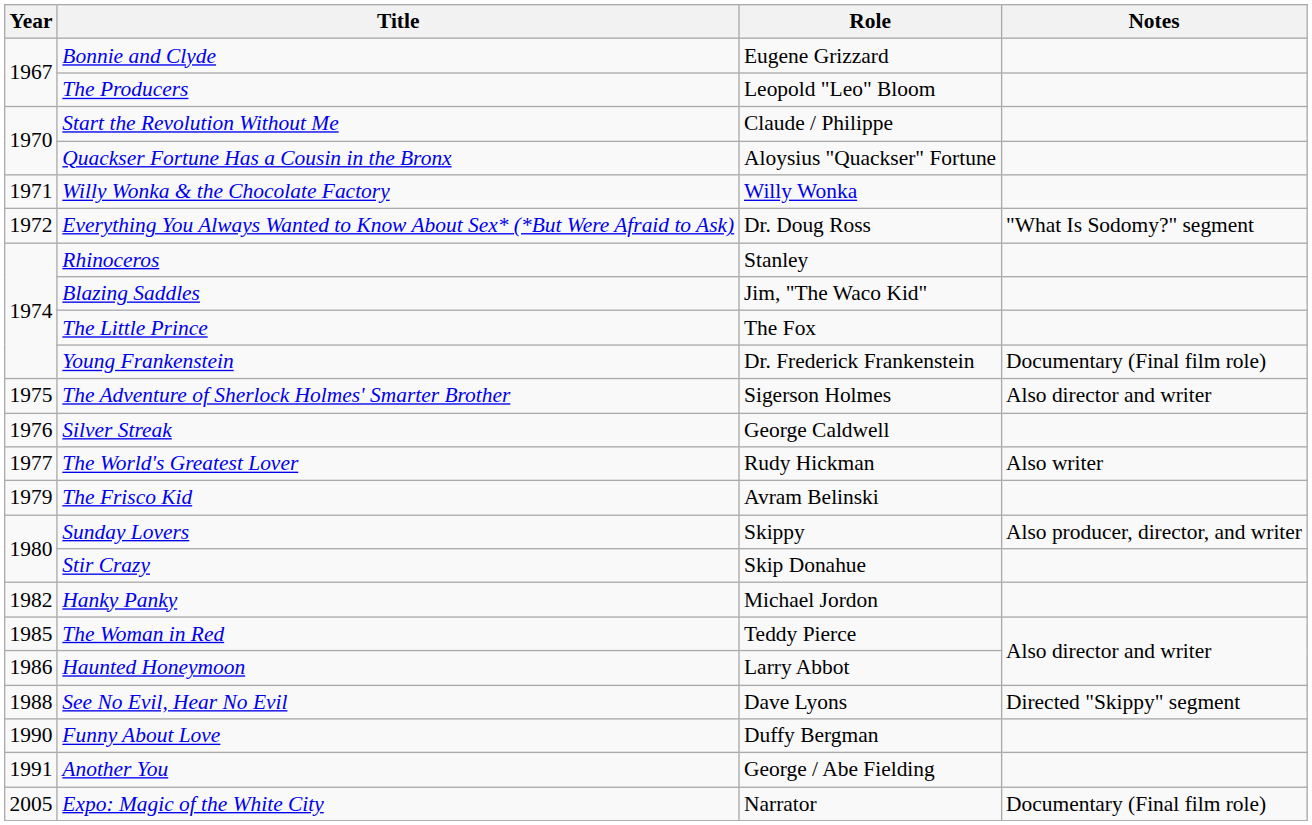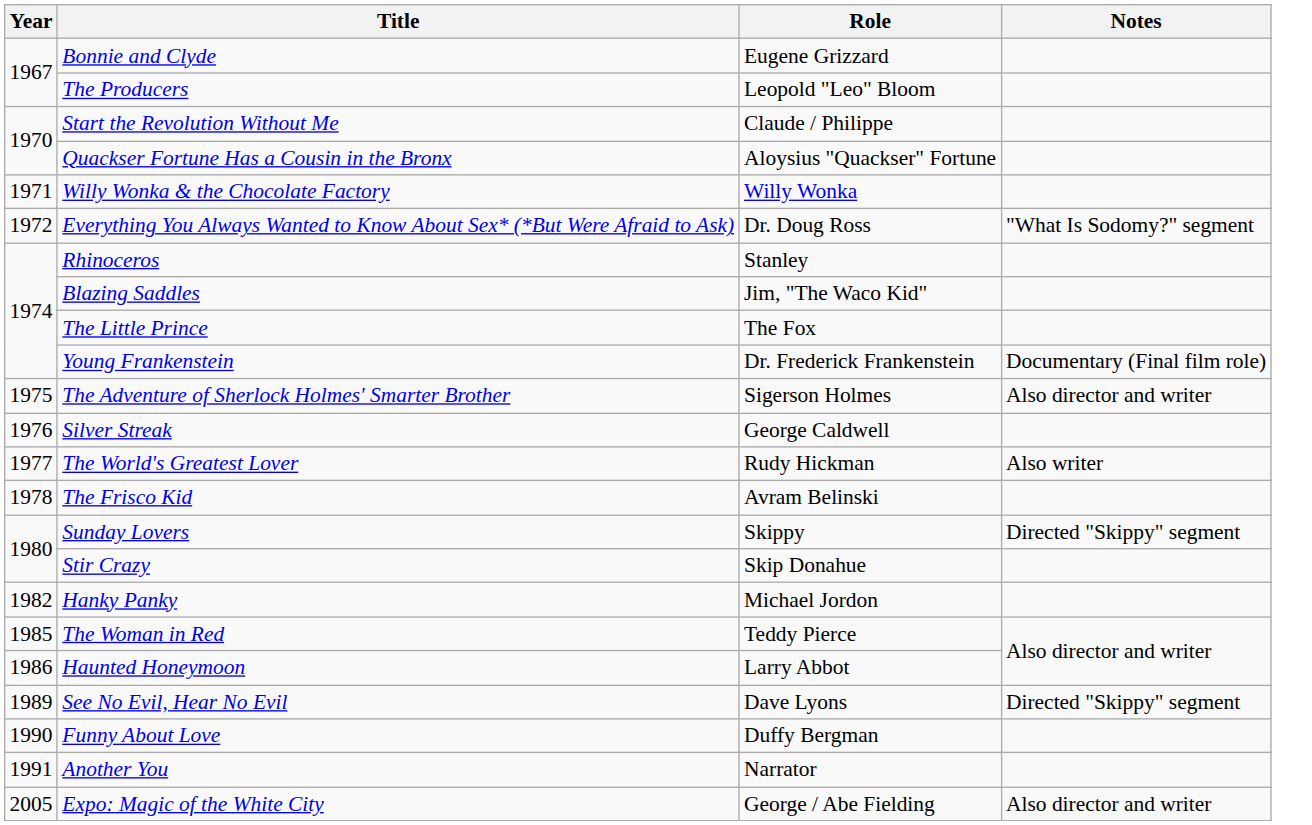 <table class="wikitable sortable">
 <tr>
 <th>Year</th>
 <th>Title</th>
 <th>Role</th>
 <th class="unsortable">Notes</th>
 </tr>
 <tr>
 <td rowspan="2">1967</td>
 <td><em><a href='#'>Bonnie and Clyde</a></em></td>
 <td>Eugene Grizzard</td>
 <td></td>
 </tr>
 <tr>
 <td><em><a href='#'>The Producers</a></em></td>
 <td>Leopold "Leo" Bloom</td>
 <td></td>
 </tr>
 <tr>
 <td rowspan="2">1970</td>
 <td><em><a href='#'>Start the Revolution Without Me</a></em></td>
 <td>Claude / Philippe</td>
 <td></td>
 </tr>
 <tr>
 <td><em><a href='#'>Quackser Fortune Has a Cousin in the Bronx</a></em></td>
 <td>Aloysius "Quackser" Fortune</td>
 <td></td>
 </tr>
 <tr>
 <td>1971</td>
 <td><em><a href='#'>Willy Wonka & the Chocolate Factory</a></em></td>
 <td><a href='#'>Willy Wonka</a></td>
 <td></td>
 </tr>
 <tr>
 <td>1972</td>
 <td><em><a href='#'>Everything You Always Wanted to Know About Sex* (*But Were Afraid to Ask)</a></em></td>
 <td>Dr. Doug Ross</td>
 <td>"What Is Sodomy?" segment</td>
 </tr>
 <tr>
 <td rowspan="4">1974</td>
 <td><em><a href='#'>Rhinoceros</a></em></td>
 <td>Stanley</td>
 <td></td>
 </tr>
 <tr>
 <td><em><a href='#'>Blazing Saddles</a></em></td>
 <td>Jim, "The Waco Kid"</td>
 <td></td>
 </tr>
 <tr>
 <td><em><a href='#'>The Little Prince</a></em></td>
 <td>The Fox</td>
 <td></td>
 </tr>
 <tr>
 <td><em><a href='#'>Young Frankenstein</a></em></td>
 <td>Dr. Frederick Frankenstein</td>
 <td>Documentary (Final film role)</td>
 </tr>
 <tr>
 <td>1975</td>
 <td><em><a href='#'>The Adventure of Sherlock Holmes' Smarter Brother</a></em></td>
 <td>Sigerson Holmes</td>
 <td>Also director and writer</td>
 </tr>
 <tr>
 <td>1976</td>
 <td><em><a href='#'>Silver Streak</a></em></td>
 <td>George Caldwell</td>
 <td></td>
 </tr>
 <tr>
 <td>1977</td>
 <td><em><a href='#'>The World's Greatest Lover</a></em></td>
 <td>Rudy Hickman</td>
 <td>Also writer</td>
 </tr>
 <tr>
-<td>1979</td>
+<td>1978</td>
 <td><em><a href='#'>The Frisco Kid</a></em></td>
 <td>Avram Belinski</td>
 <td></td>
 </tr>
 <tr>
 <td rowspan="2">1980</td>
 <td><em><a href='#'>Sunday Lovers</a></em></td>
 <td>Skippy</td>
-<td>Also producer, director, and writer</td>
+<td>Directed "Skippy" segment</td>
 </tr>
 <tr>
 <td><em><a href='#'>Stir Crazy</a></em></td>
 <td>Skip Donahue</td>
 <td></td>
 </tr>
 <tr>
 <td>1982</td>
 <td><em><a href='#'>Hanky Panky</a></em></td>
 <td>Michael Jordon</td>
 <td></td>
 </tr>
 <tr>
 <td>1985</td>
 <td><em><a href='#'>The Woman in Red</a></em></td>
 <td>Teddy Pierce</td>
 <td rowspan="2">Also director and writer</td>
 </tr>
 <tr>
 <td>1986</td>
 <td><em><a href='#'>Haunted Honeymoon</a></em></td>
 <td>Larry Abbot</td>
 </tr>
 <tr>
-<td>1988</td>
+<td>1989</td>
 <td><em><a href='#'>See No Evil, Hear No Evil</a></em></td>
 <td>Dave Lyons</td>
 <td>Directed "Skippy" segment</td>
 </tr>
 <tr>
 <td>1990</td>
 <td><em><a href='#'>Funny About Love</a></em></td>
 <td>Duffy Bergman</td>
 <td></td>
 </tr>
 <tr>
 <td>1991</td>
 <td><em><a href='#'>Another You</a></em></td>
-<td>George / Abe Fielding</td>
+<td>Narrator</td>
 <td></td>
 </tr>
 <tr>
 <td>2005</td>
 <td><em><a href='#'>Expo: Magic of the White City</a></em></td>
-<td>Narrator</td>
-<td>Documentary (Final film role)</td>
+<td>George / Abe Fielding</td>
+<td>Also director and writer</td>
 </tr>
 </table>
